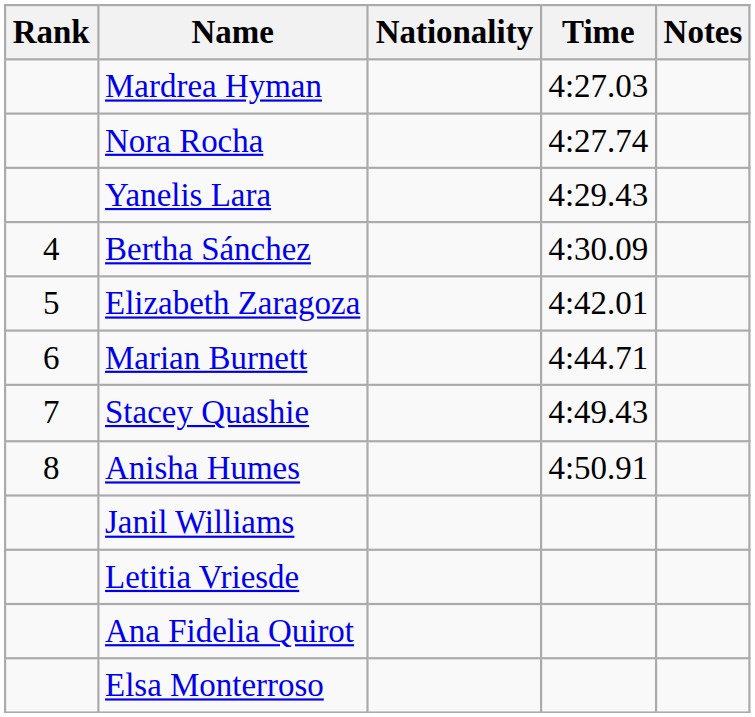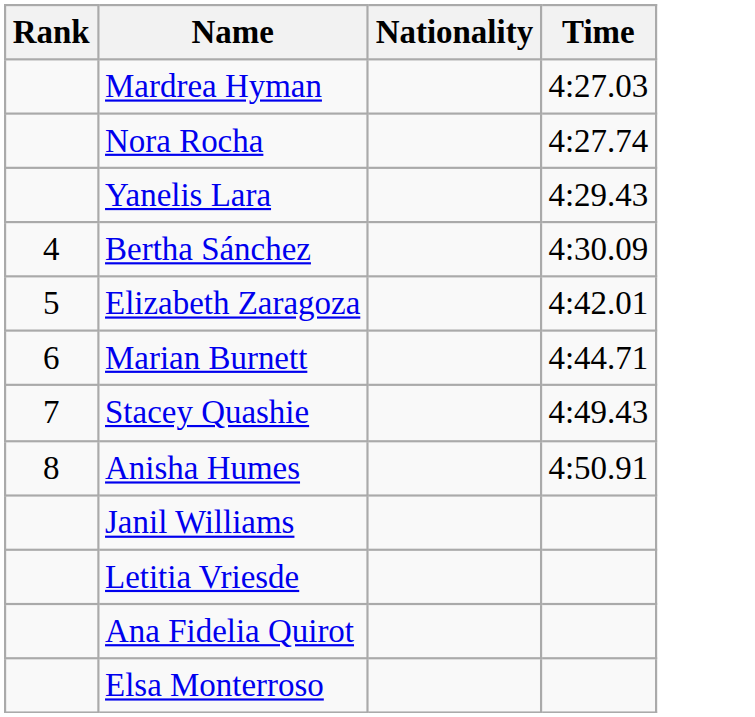 <table class="wikitable sortable" style="text-align:center;font-size:95%">
 <tr>
 <th>Rank</th>
 <th>Name</th>
 <th>Nationality</th>
 <th>Time</th>
-<th>Notes</th>
 </tr>
 <tr>
 <td></td>
 <td align=left><a href='#'>Mardrea Hyman</a></td>
 <td align=left></td>
 <td>4:27.03</td>
-<td></td>
 </tr>
 <tr>
 <td></td>
 <td align=left><a href='#'>Nora Rocha</a></td>
 <td align=left></td>
 <td>4:27.74</td>
-<td></td>
 </tr>
 <tr>
 <td></td>
 <td align=left><a href='#'>Yanelis Lara</a></td>
 <td align=left></td>
 <td>4:29.43</td>
-<td></td>
 </tr>
 <tr>
 <td>4</td>
 <td align=left><a href='#'>Bertha Sánchez</a></td>
 <td align=left></td>
 <td>4:30.09</td>
-<td></td>
 </tr>
 <tr>
 <td>5</td>
 <td align=left><a href='#'>Elizabeth Zaragoza</a></td>
 <td align=left></td>
 <td>4:42.01</td>
-<td></td>
 </tr>
 <tr>
 <td>6</td>
 <td align=left><a href='#'>Marian Burnett</a></td>
 <td align=left></td>
 <td>4:44.71</td>
-<td></td>
 </tr>
 <tr>
 <td>7</td>
 <td align=left><a href='#'>Stacey Quashie</a></td>
 <td align=left></td>
 <td>4:49.43</td>
-<td></td>
 </tr>
 <tr>
 <td>8</td>
 <td align=left><a href='#'>Anisha Humes</a></td>
 <td align=left></td>
 <td>4:50.91</td>
-<td></td>
 </tr>
 <tr>
 <td></td>
 <td align=left><a href='#'>Janil Williams</a></td>
 <td align=left></td>
-<td></td>
 <td></td>
 </tr>
 <tr>
 <td></td>
 <td align=left><a href='#'>Letitia Vriesde</a></td>
 <td align=left></td>
 <td></td>
-<td></td>
 </tr>
 <tr>
 <td></td>
 <td align=left><a href='#'>Ana Fidelia Quirot</a></td>
 <td align=left></td>
-<td></td>
 <td></td>
 </tr>
 <tr>
 <td></td>
 <td align=left><a href='#'>Elsa Monterroso</a></td>
 <td align=left></td>
 <td></td>
-<td></td>
 </tr>
 </table>
